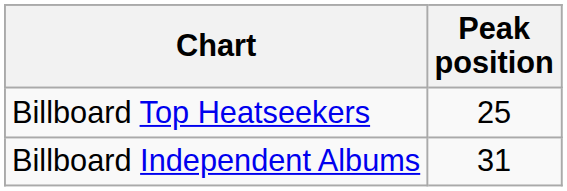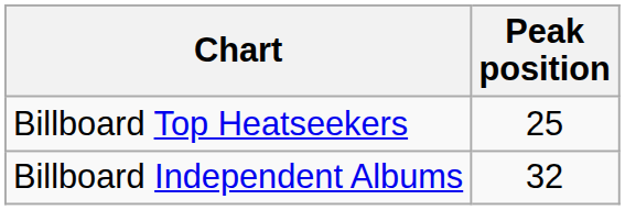 <table class="wikitable">
 <tr>
 <th align="left">Chart</th>
 <th align="left">Peak<br>position</th>
 </tr>
 <tr>
 <td align="left">Billboard <a href='#'>Top Heatseekers</a></td>
 <td style="text-align:center;">25</td>
 </tr>
 <tr>
 <td align="left">Billboard <a href='#'>Independent Albums</a></td>
-<td style="text-align:center;">31</td>
+<td style="text-align:center;">32</td>
 </tr>
 </table>
